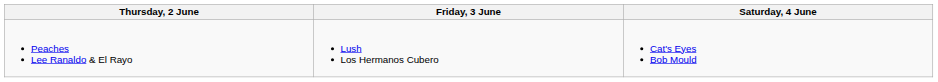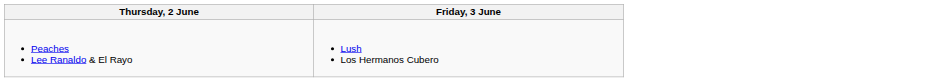 <table class="wikitable">
 <tr>
 <th width="500">Thursday, 2 June</th>
 <th width="500">Friday, 3 June</th>
-<th width="500">Saturday, 4 June</th>
 </tr>
 <tr valign="top">
 <td><br><ul><li><a href='#'>Peaches</a></li><li><a href='#'>Lee Ranaldo</a> & El Rayo</li></ul></td>
 <td><br><ul><li><a href='#'>Lush</a></li><li>Los Hermanos Cubero</li></ul></td>
-<td><br><ul><li><a href='#'>Cat's Eyes</a></li><li><a href='#'>Bob Mould</a></li></ul></td>
 </tr>
 </table>
